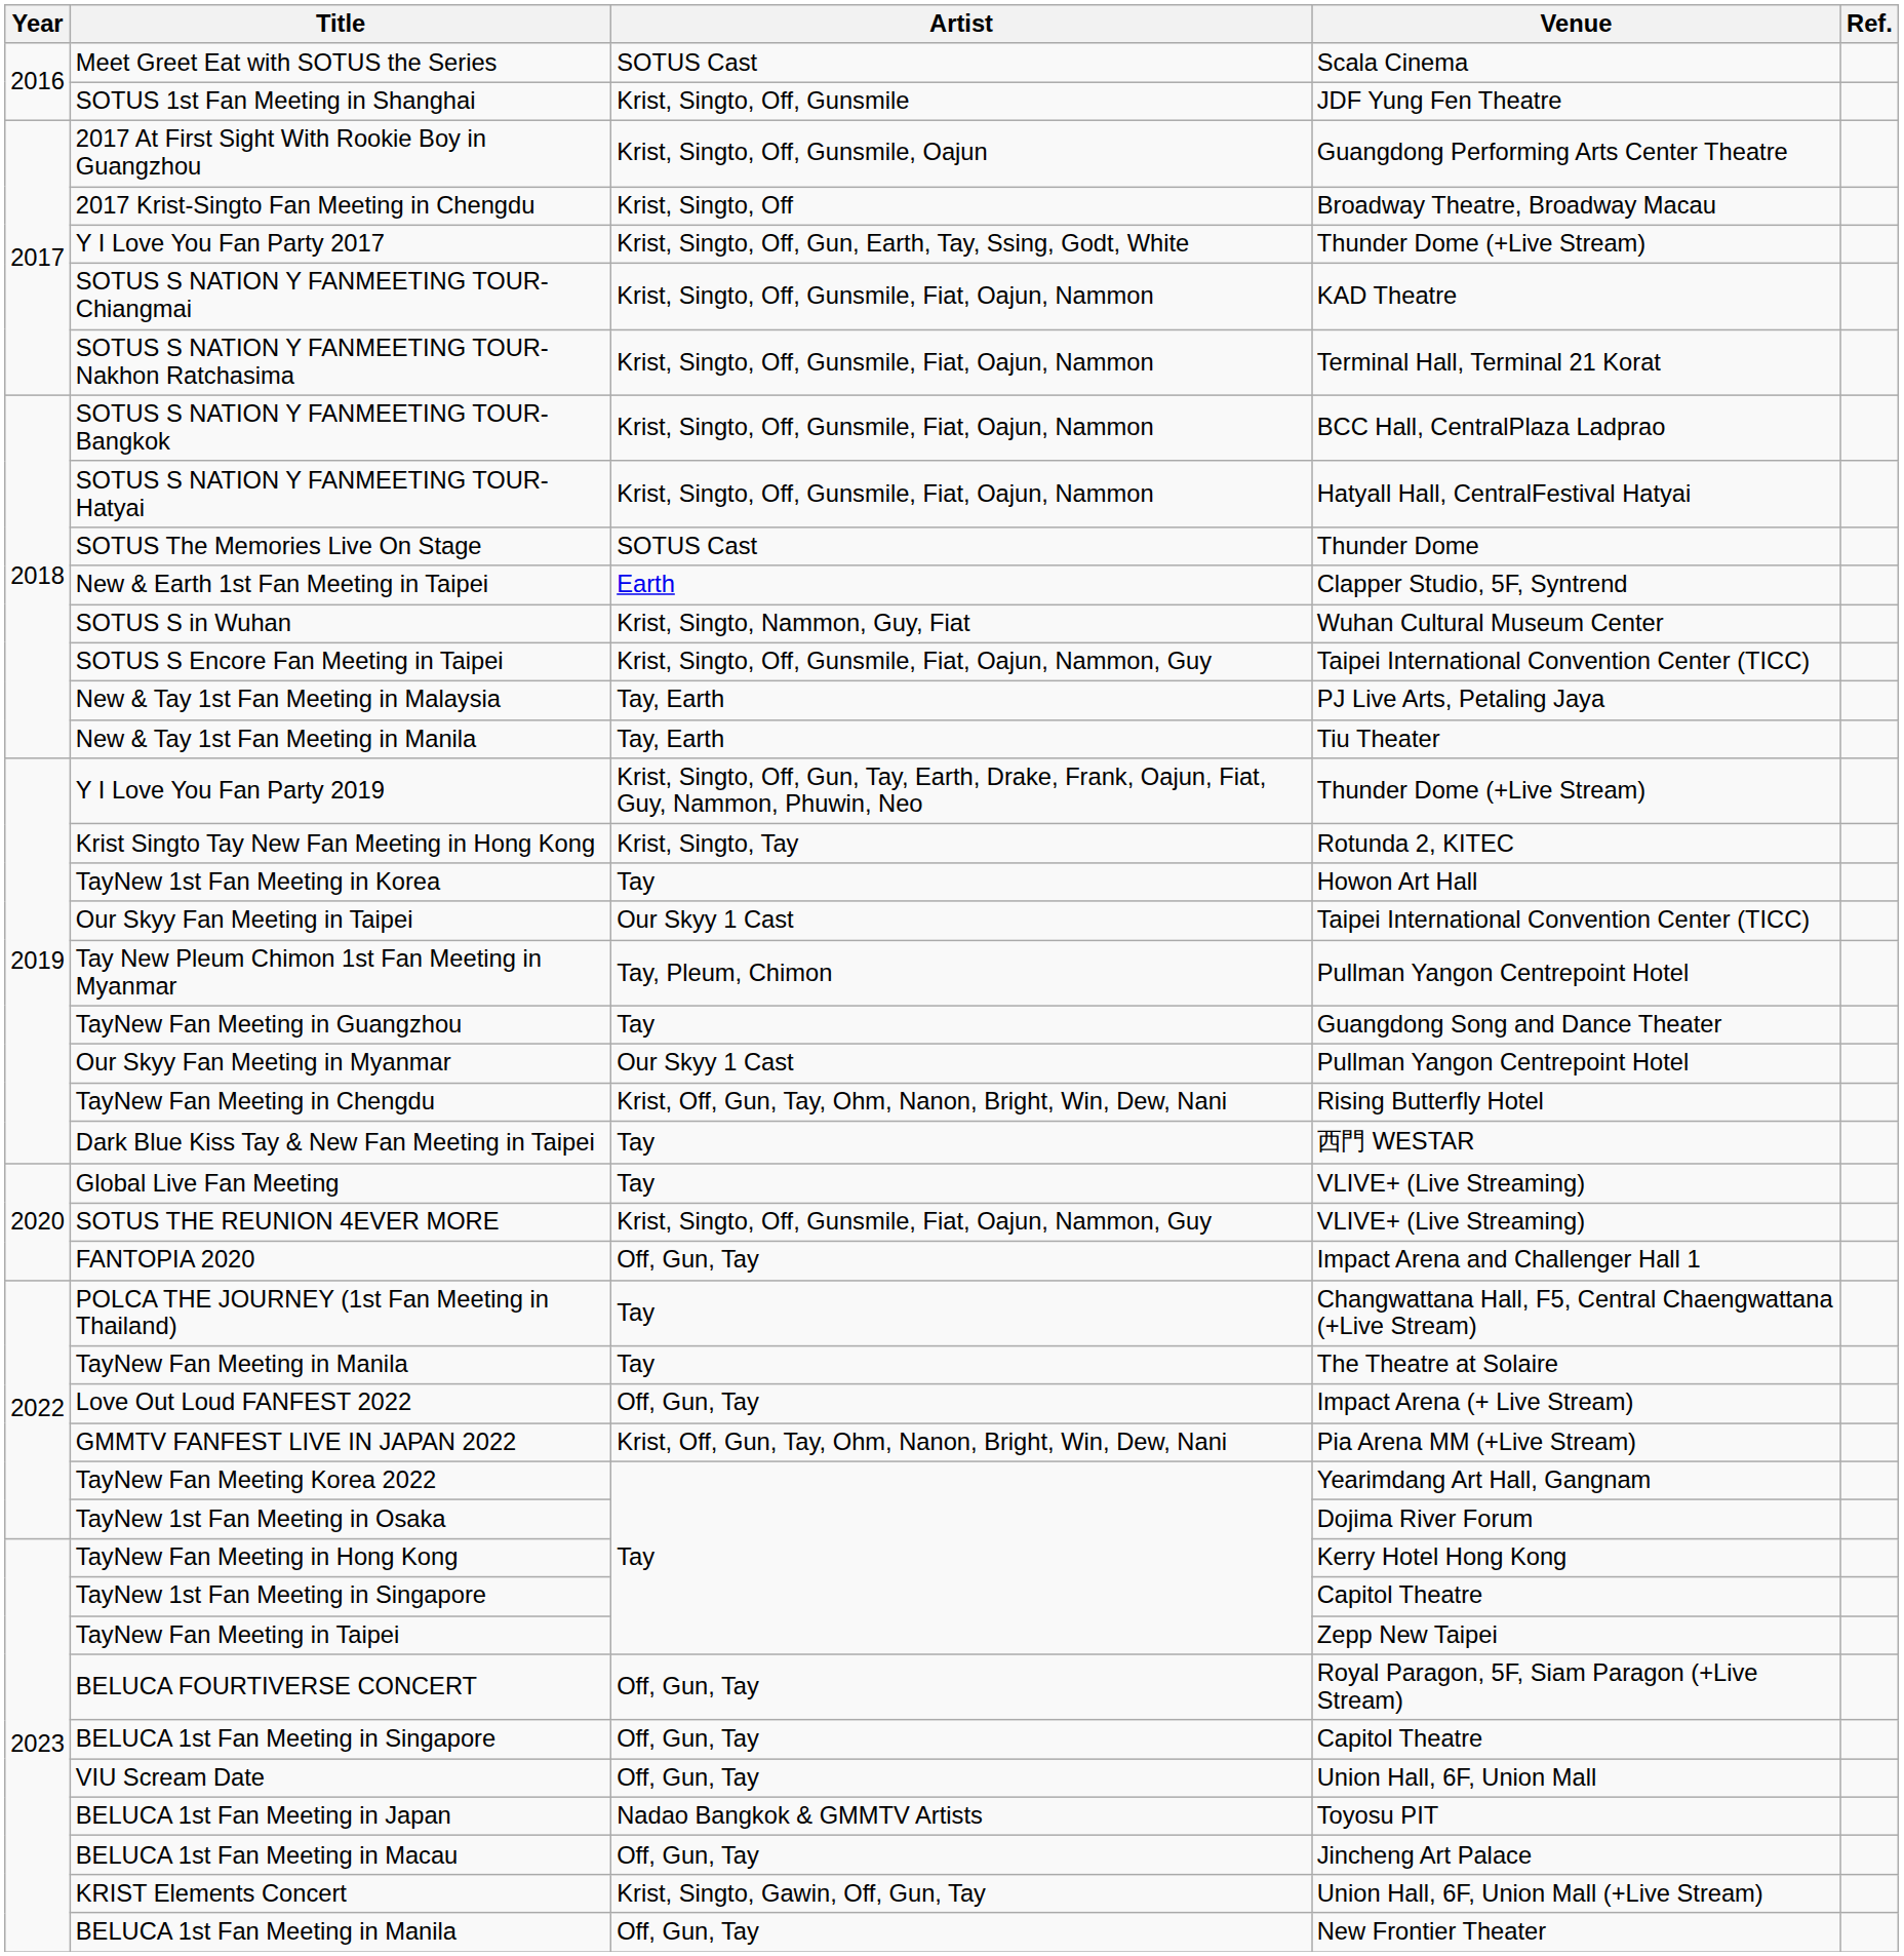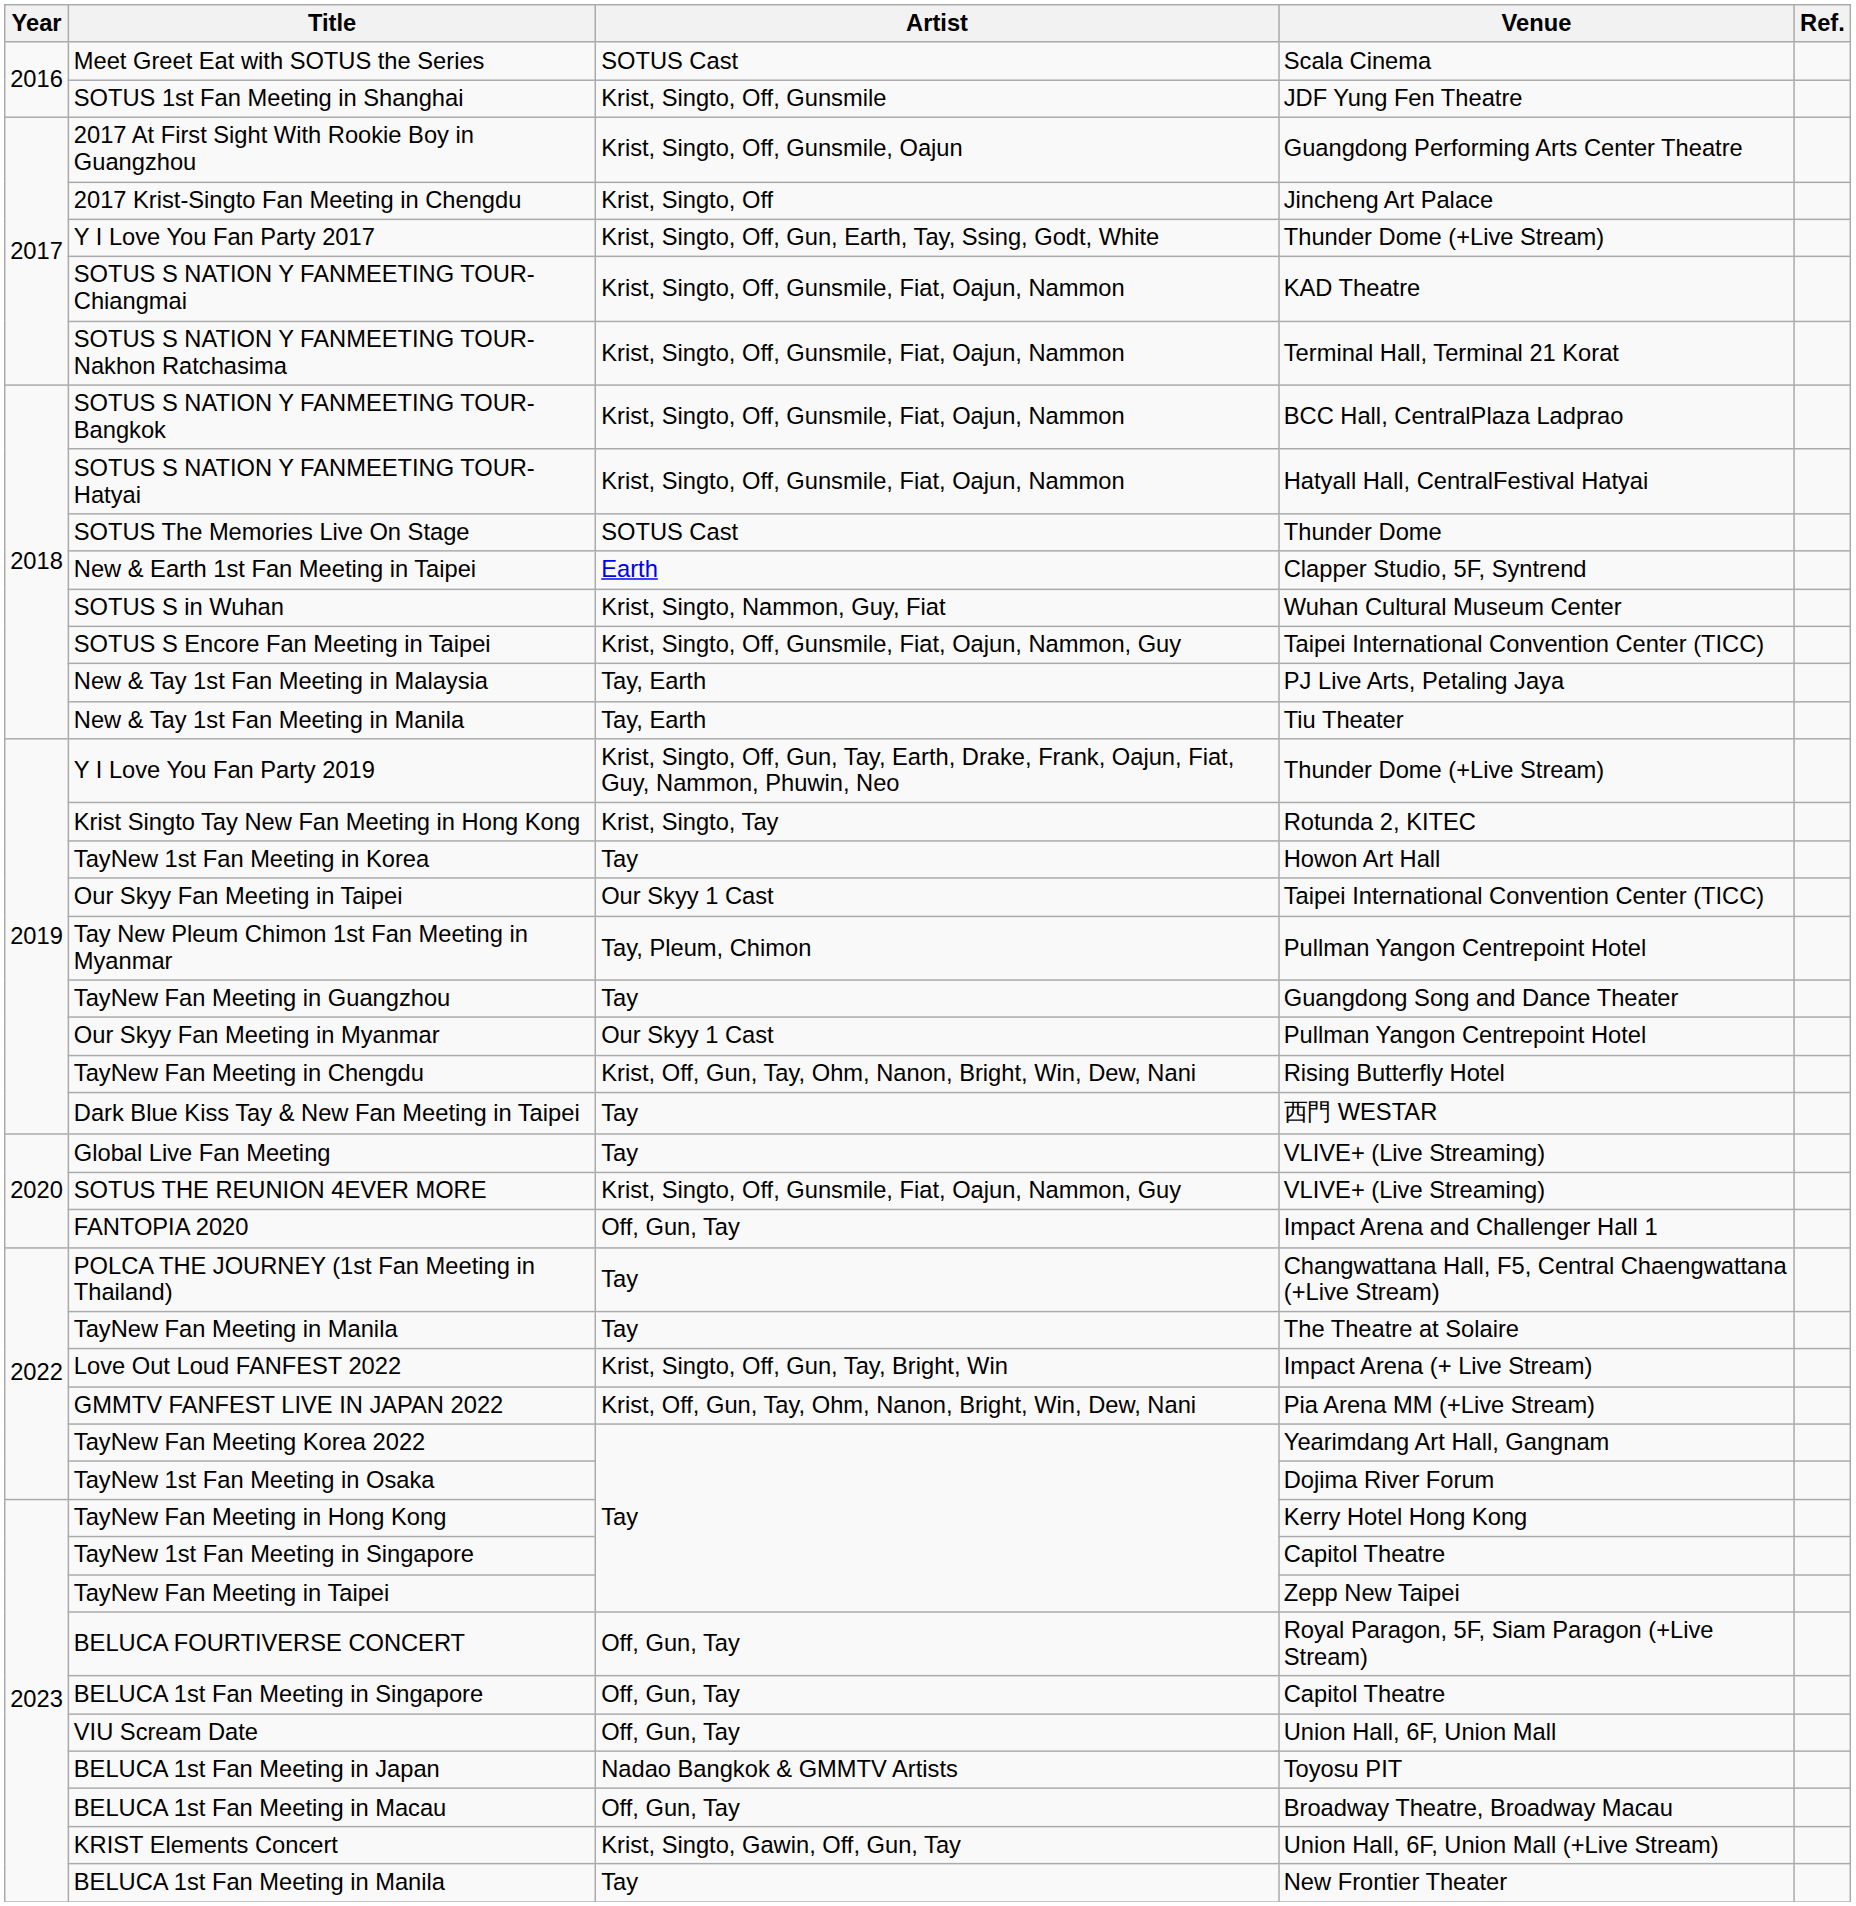 <table class="wikitable">
 <tr>
 <th>Year</th>
 <th>Title</th>
 <th>Artist</th>
 <th>Venue</th>
 <th>Ref.</th>
 </tr>
 <tr>
 <td rowspan="2">2016</td>
 <td>Meet Greet Eat with SOTUS the Series</td>
 <td>SOTUS Cast</td>
 <td>Scala Cinema</td>
 <td></td>
 </tr>
 <tr>
 <td>SOTUS 1st Fan Meeting in Shanghai</td>
 <td>Krist, Singto, Off, Gunsmile</td>
 <td>JDF Yung Fen Theatre</td>
 <td></td>
 </tr>
 <tr>
 <td rowspan="5">2017</td>
 <td>2017 At First Sight With Rookie Boy in Guangzhou</td>
 <td>Krist, Singto, Off, Gunsmile, Oajun</td>
 <td>Guangdong Performing Arts Center Theatre</td>
 <td></td>
 </tr>
 <tr>
 <td>2017 Krist-Singto Fan Meeting in Chengdu</td>
 <td>Krist, Singto, Off</td>
-<td>Broadway Theatre, Broadway Macau</td>
+<td>Jincheng Art Palace</td>
 <td></td>
 </tr>
 <tr>
 <td>Y I Love You Fan Party 2017</td>
 <td>Krist, Singto, Off, Gun, Earth, Tay, Ssing, Godt, White</td>
 <td>Thunder Dome (+Live Stream)</td>
 <td></td>
 </tr>
 <tr>
 <td>SOTUS S NATION Y FANMEETING TOUR- Chiangmai</td>
 <td>Krist, Singto, Off, Gunsmile, Fiat, Oajun, Nammon</td>
 <td>KAD Theatre</td>
 <td></td>
 </tr>
 <tr>
 <td>SOTUS S NATION Y FANMEETING TOUR- Nakhon Ratchasima</td>
 <td>Krist, Singto, Off, Gunsmile, Fiat, Oajun, Nammon</td>
 <td>Terminal Hall, Terminal 21 Korat</td>
 <td></td>
 </tr>
 <tr>
 <td rowspan="8">2018</td>
 <td>SOTUS S NATION Y FANMEETING TOUR- Bangkok</td>
 <td>Krist, Singto, Off, Gunsmile, Fiat, Oajun, Nammon</td>
 <td>BCC Hall, CentralPlaza Ladprao</td>
 <td></td>
 </tr>
 <tr>
 <td>SOTUS S NATION Y FANMEETING TOUR- Hatyai</td>
 <td>Krist, Singto, Off, Gunsmile, Fiat, Oajun, Nammon</td>
 <td>Hatyall Hall, CentralFestival Hatyai</td>
 <td></td>
 </tr>
 <tr>
 <td>SOTUS The Memories Live On Stage</td>
 <td>SOTUS Cast</td>
 <td>Thunder Dome</td>
 <td></td>
 </tr>
 <tr>
 <td>New & Earth 1st Fan Meeting in Taipei</td>
 <td><a href='#'>Earth</a></td>
 <td>Clapper Studio, 5F, Syntrend</td>
 <td></td>
 </tr>
 <tr>
 <td>SOTUS S in Wuhan</td>
 <td>Krist, Singto, Nammon, Guy, Fiat</td>
 <td>Wuhan Cultural Museum Center</td>
 <td></td>
 </tr>
 <tr>
 <td>SOTUS S Encore Fan Meeting in Taipei</td>
 <td>Krist, Singto, Off, Gunsmile, Fiat, Oajun, Nammon, Guy</td>
 <td>Taipei International Convention Center (TICC)</td>
 <td></td>
 </tr>
 <tr>
 <td>New & Tay 1st Fan Meeting in Malaysia</td>
 <td>Tay, Earth</td>
 <td>PJ Live Arts, Petaling Jaya</td>
 <td></td>
 </tr>
 <tr>
 <td>New & Tay 1st Fan Meeting in Manila</td>
 <td>Tay, Earth</td>
 <td>Tiu Theater</td>
 <td></td>
 </tr>
 <tr>
 <td rowspan="9">2019</td>
 <td>Y I Love You Fan Party 2019</td>
 <td>Krist, Singto, Off, Gun, Tay, Earth, Drake, Frank, Oajun, Fiat, Guy, Nammon, Phuwin, Neo</td>
 <td>Thunder Dome (+Live Stream)</td>
 <td></td>
 </tr>
 <tr>
 <td>Krist Singto Tay New Fan Meeting in Hong Kong</td>
 <td>Krist, Singto, Tay</td>
 <td>Rotunda 2, KITEC</td>
 <td></td>
 </tr>
 <tr>
 <td>TayNew 1st Fan Meeting in Korea</td>
 <td>Tay</td>
 <td>Howon Art Hall</td>
 <td></td>
 </tr>
 <tr>
 <td>Our Skyy Fan Meeting in Taipei</td>
 <td>Our Skyy 1 Cast</td>
 <td>Taipei International Convention Center (TICC)</td>
 <td></td>
 </tr>
 <tr>
 <td>Tay New Pleum Chimon 1st Fan Meeting in Myanmar</td>
 <td>Tay, Pleum, Chimon</td>
 <td>Pullman Yangon Centrepoint Hotel</td>
 <td></td>
 </tr>
 <tr>
 <td>TayNew Fan Meeting in Guangzhou</td>
 <td>Tay</td>
 <td>Guangdong Song and Dance Theater</td>
 <td></td>
 </tr>
 <tr>
 <td>Our Skyy Fan Meeting in Myanmar</td>
 <td>Our Skyy 1 Cast</td>
 <td>Pullman Yangon Centrepoint Hotel</td>
 <td></td>
 </tr>
 <tr>
 <td>TayNew Fan Meeting in Chengdu</td>
 <td>Krist, Off, Gun, Tay, Ohm, Nanon, Bright, Win, Dew, Nani</td>
 <td>Rising Butterfly Hotel</td>
 <td></td>
 </tr>
 <tr>
 <td>Dark Blue Kiss Tay & New Fan Meeting in Taipei</td>
 <td>Tay</td>
 <td>西門 WESTAR</td>
 <td></td>
 </tr>
 <tr>
 <td rowspan="3">2020</td>
 <td>Global Live Fan Meeting</td>
 <td>Tay</td>
 <td>VLIVE+ (Live Streaming)</td>
 <td></td>
 </tr>
 <tr>
 <td>SOTUS THE REUNION 4EVER MORE</td>
 <td>Krist, Singto, Off, Gunsmile, Fiat, Oajun, Nammon, Guy</td>
 <td>VLIVE+ (Live Streaming)</td>
 <td></td>
 </tr>
 <tr>
 <td>FANTOPIA 2020</td>
 <td>Off, Gun, Tay</td>
 <td>Impact Arena and Challenger Hall 1</td>
 <td></td>
 </tr>
 <tr>
 <td rowspan="6">2022</td>
 <td>POLCA THE JOURNEY (1st Fan Meeting in Thailand)</td>
 <td>Tay</td>
 <td>Changwattana Hall, F5,  Central Chaengwattana (+Live Stream)</td>
 <td></td>
 </tr>
 <tr>
 <td>TayNew Fan Meeting in Manila</td>
 <td>Tay</td>
 <td>The Theatre at Solaire</td>
 <td></td>
 </tr>
 <tr>
 <td>Love Out Loud FANFEST 2022</td>
-<td>Off, Gun, Tay</td>
+<td>Krist, Singto, Off, Gun, Tay, Bright, Win</td>
 <td>Impact Arena (+ Live Stream)</td>
 <td></td>
 </tr>
 <tr>
 <td>GMMTV FANFEST LIVE IN JAPAN 2022</td>
 <td>Krist, Off, Gun, Tay, Ohm, Nanon, Bright, Win, Dew, Nani</td>
 <td>Pia Arena MM (+Live Stream)</td>
 <td></td>
 </tr>
 <tr>
 <td>TayNew Fan Meeting Korea 2022</td>
 <td rowspan="5">Tay</td>
 <td>Yearimdang Art Hall, Gangnam</td>
 <td></td>
 </tr>
 <tr>
 <td>TayNew 1st Fan Meeting in Osaka</td>
 <td>Dojima River Forum</td>
 <td></td>
 </tr>
 <tr>
 <td rowspan="10">2023</td>
 <td>TayNew Fan Meeting in Hong Kong</td>
 <td>Kerry Hotel Hong Kong</td>
 <td></td>
 </tr>
 <tr>
 <td>TayNew 1st Fan Meeting in Singapore</td>
 <td>Capitol Theatre</td>
 <td></td>
 </tr>
 <tr>
 <td>TayNew Fan Meeting in Taipei</td>
 <td>Zepp New Taipei</td>
 <td></td>
 </tr>
 <tr>
 <td>BELUCA FOURTIVERSE CONCERT</td>
 <td>Off, Gun, Tay</td>
 <td>Royal Paragon, 5F, Siam Paragon (+Live Stream)</td>
 <td></td>
 </tr>
 <tr>
 <td>BELUCA 1st Fan Meeting in Singapore</td>
 <td>Off, Gun, Tay</td>
 <td>Capitol Theatre</td>
 <td></td>
 </tr>
 <tr>
 <td>VIU Scream Date</td>
 <td>Off, Gun, Tay</td>
 <td>Union Hall, 6F, Union Mall</td>
 <td></td>
 </tr>
 <tr>
 <td>BELUCA 1st Fan Meeting in Japan</td>
 <td>Nadao Bangkok & GMMTV Artists</td>
 <td>Toyosu PIT</td>
 <td></td>
 </tr>
 <tr>
 <td>BELUCA 1st Fan Meeting in Macau</td>
 <td>Off, Gun, Tay</td>
-<td>Jincheng Art Palace</td>
+<td>Broadway Theatre, Broadway Macau</td>
 <td></td>
 </tr>
 <tr>
 <td>KRIST Elements Concert</td>
 <td>Krist, Singto, Gawin, Off, Gun, Tay</td>
 <td>Union Hall, 6F, Union Mall (+Live Stream)</td>
 <td></td>
 </tr>
 <tr>
 <td>BELUCA 1st Fan Meeting in Manila</td>
-<td>Off, Gun, Tay</td>
+<td>Tay</td>
 <td>New Frontier Theater</td>
 <td></td>
 </tr>
 </table>
